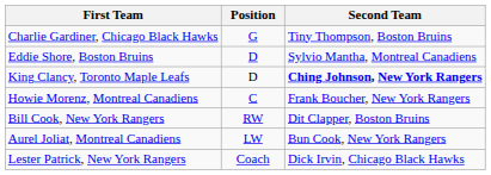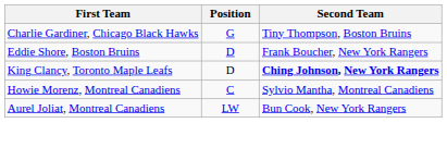 <table class="wikitable">
 <tr>
 <th>First Team</th>
 <th>  Position  </th>
 <th>Second Team</th>
 </tr>
 <tr>
 <td><a href='#'>Charlie Gardiner</a>, <a href='#'>Chicago Black Hawks</a></td>
 <td align=center><a href='#'>G</a></td>
 <td><a href='#'>Tiny Thompson</a>, <a href='#'>Boston Bruins</a></td>
 </tr>
 <tr>
 <td><a href='#'>Eddie Shore</a>, <a href='#'>Boston Bruins</a></td>
 <td align=center><a href='#'>D</a></td>
-<td><a href='#'>Sylvio Mantha</a>, <a href='#'>Montreal Canadiens</a></td>
+<td><a href='#'>Frank Boucher</a>, <a href='#'>New York Rangers</a></td>
 </tr>
 <tr>
 <td><a href='#'>King Clancy</a>, <a href='#'>Toronto Maple Leafs</a></td>
 <td align=center>D</td>
 <td><strong><a href='#'>Ching Johnson</a>, <a href='#'>New York Rangers</a></strong></td>
 </tr>
 <tr>
 <td><a href='#'>Howie Morenz</a>, <a href='#'>Montreal Canadiens</a></td>
 <td align=center><a href='#'>C</a></td>
-<td><a href='#'>Frank Boucher</a>, <a href='#'>New York Rangers</a></td>
-</tr>
-<tr>
-<td><a href='#'>Bill Cook</a>, <a href='#'>New York Rangers</a></td>
-<td align=center><a href='#'>RW</a></td>
-<td><a href='#'>Dit Clapper</a>, <a href='#'>Boston Bruins</a></td>
+<td><a href='#'>Sylvio Mantha</a>, <a href='#'>Montreal Canadiens</a></td>
 </tr>
 <tr>
 <td><a href='#'>Aurel Joliat</a>, <a href='#'>Montreal Canadiens</a></td>
 <td align=center><a href='#'>LW</a></td>
 <td><a href='#'>Bun Cook</a>, <a href='#'>New York Rangers</a></td>
 </tr>
-<tr>
-<td><a href='#'>Lester Patrick</a>, <a href='#'>New York Rangers</a></td>
-<td align=center><a href='#'>Coach</a></td>
-<td><a href='#'>Dick Irvin</a>, <a href='#'>Chicago Black Hawks</a></td>
-</tr>
 </table>
